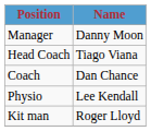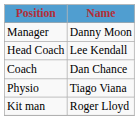 <table class="wikitable">
 <tr>
 <th style="background:#509ED0;color:#B32E38"scope="col">Position</th>
 <th style="background:#509ED0;color:#B32E38;"scope="col">Name</th>
 </tr>
 <tr>
 <td>Manager</td>
 <td>Danny Moon</td>
 </tr>
 <tr>
 <td>Head Coach</td>
-<td>Tiago Viana</td>
+<td>Lee Kendall</td>
 </tr>
 <tr>
 <td>Coach</td>
 <td>Dan Chance</td>
 </tr>
 <tr>
 <td>Physio</td>
-<td>Lee Kendall</td>
+<td>Tiago Viana</td>
 </tr>
 <tr>
 <td>Kit man</td>
 <td>Roger Lloyd</td>
 </tr>
 <tr>
 </tr>
 </table>
